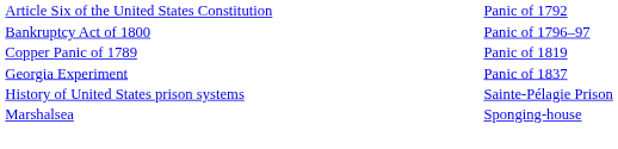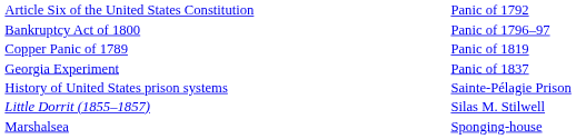 <table style="width: 60%; border: none; text-align: left;">
 <tr>
 <td><a href='#'>Article Six of the United States Constitution</a></td>
 <td><a href='#'>Panic of 1792</a></td>
 </tr>
 <tr>
 <td><a href='#'>Bankruptcy Act of 1800</a></td>
 <td><a href='#'>Panic of 1796–97</a></td>
 </tr>
 <tr>
 <td><a href='#'>Copper Panic of 1789</a></td>
 <td><a href='#'>Panic of 1819</a></td>
 </tr>
 <tr>
 <td><a href='#'>Georgia Experiment</a></td>
 <td><a href='#'>Panic of 1837</a></td>
 </tr>
 <tr>
 <td><a href='#'>History of United States prison systems</a></td>
 <td><a href='#'>Sainte-Pélagie Prison</a></td>
 </tr>
 <tr>
+<td><a href='#'><em>Little Dorrit (1855–1857)</em></a></td>
+<td><a href='#'>Silas M. Stilwell</a></td>
+</tr>
+<tr>
 <td><a href='#'>Marshalsea</a></td>
 <td><a href='#'>Sponging-house</a></td>
 </tr>
 </table>
